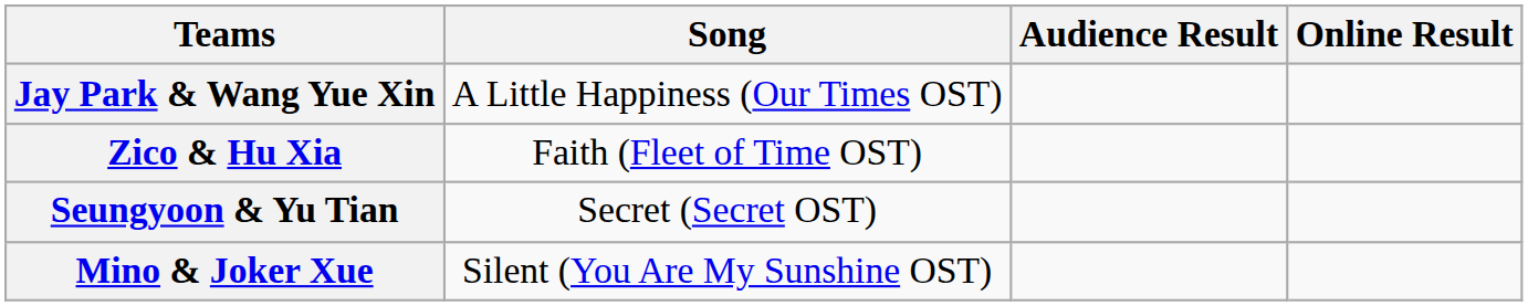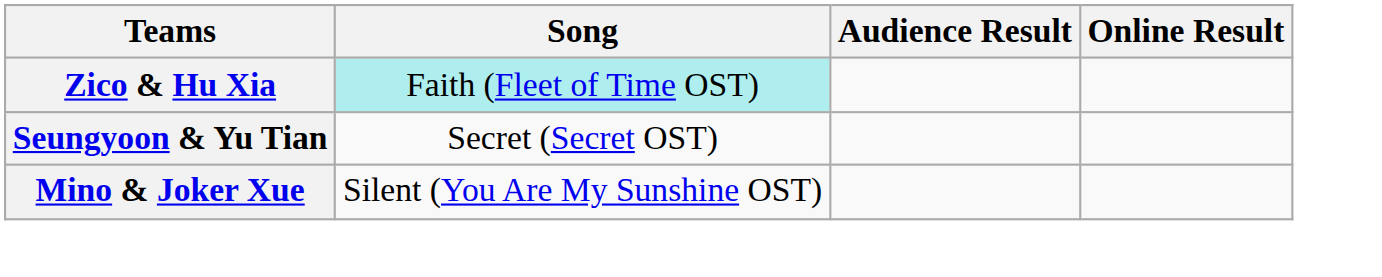 <table class="wikitable" style="text-align:center">
 <tr>
 <th>Teams</th>
 <th>Song</th>
 <th>Audience Result</th>
 <th>Online Result</th>
 </tr>
 <tr>
-<th><a href='#'>Jay Park</a> & Wang Yue Xin</th>
-<td>A Little Happiness (<a href='#'>Our Times</a> OST)</td>
-<td></td>
-<td></td>
-</tr>
-<tr>
 <th><a href='#'>Zico</a> & <a href='#'>Hu Xia</a></th>
-<td>Faith (<a href='#'>Fleet of Time</a> OST)</td>
+<td style="background: paleturquoise;">Faith (<a href='#'>Fleet of Time</a> OST)</td>
 <td></td>
 <td></td>
 </tr>
 <tr>
 <th><a href='#'>Seungyoon</a> & Yu Tian</th>
 <td>Secret (<a href='#'>Secret</a> OST)</td>
 <td></td>
 <td></td>
 </tr>
 <tr>
 <th><a href='#'>Mino</a> & <a href='#'>Joker Xue</a></th>
 <td>Silent (<a href='#'>You Are My Sunshine</a> OST)</td>
 <td></td>
 <td></td>
 </tr>
 </table>
